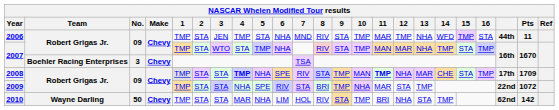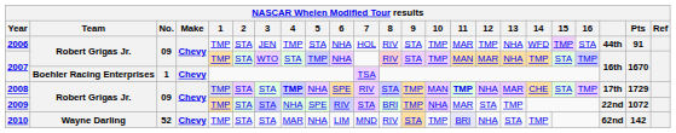 <table class="wikitable" style="text-align:center; font-size:75%">
 <tr>
 <th colspan=38><a href='#'>NASCAR Whelen Modified Tour</a> results</th>
 </tr>
 <tr>
 <th>Year</th>
 <th>Team</th>
 <th>No.</th>
 <th>Make</th>
 <th>1</th>
 <th>2</th>
 <th>3</th>
 <th>4</th>
 <th>5</th>
 <th>6</th>
 <th>7</th>
 <th>8</th>
 <th>9</th>
 <th>10</th>
 <th>11</th>
 <th>12</th>
 <th>13</th>
 <th>14</th>
 <th>15</th>
 <th>16</th>
 <th></th>
 <th>Pts</th>
 <th>Ref</th>
 </tr>
 <tr>
 <th><a href='#'>2006</a></th>
 <th rowspan=2>Robert Grigas Jr.</th>
 <th rowspan=2>09</th>
 <th rowspan=2><a href='#'>Chevy</a></th>
 <td><a href='#'>TMP</a></td>
 <td><a href='#'>STA</a></td>
 <td><a href='#'>JEN</a></td>
 <td><a href='#'>TMP</a></td>
 <td><a href='#'>STA</a></td>
 <td><a href='#'>NHA</a></td>
-<td><a href='#'>MND</a></td>
+<td><a href='#'>HOL</a></td>
 <td><a href='#'>RIV</a></td>
 <td><a href='#'>STA</a></td>
 <td><a href='#'>TMP</a></td>
 <td><a href='#'>MAR</a></td>
 <td><a href='#'>TMP</a></td>
 <td><a href='#'>NHA</a></td>
 <td><a href='#'>WFD</a></td>
 <td style="background:#EFCFFF;"><a href='#'>TMP</a><br></td>
 <td><a href='#'>STA</a></td>
 <th>44th</th>
-<th>11</th>
+<th>91</th>
 <th></th>
 </tr>
 <tr>
 <th rowspan=2><a href='#'>2007</a></th>
 <td style="background:#FFDF9F;"><a href='#'>TMP</a><br></td>
 <td style="background:#DFFFDF;"><a href='#'>STA</a><br></td>
 <td style="background:#EFCFFF;"><a href='#'>WTO</a><br></td>
 <td style="background:#DFFFDF;"><a href='#'>STA</a><br></td>
 <td style="background:#CFCFFF;"><a href='#'>TMP</a><br></td>
 <td style="background:#EFCFFF;"><a href='#'>NHA</a><br></td>
 <td></td>
 <td style="background:#FFCFCF;"><a href='#'>RIV</a><br></td>
 <td style="background:#EFCFFF;"><a href='#'>STA</a><br></td>
 <td style="background:#EFCFFF;"><a href='#'>TMP</a><br></td>
 <td style="background:#FFDF9F;"><a href='#'>MAN</a><br></td>
 <td style="background:#FFDF9F;"><a href='#'>MAR</a><br></td>
 <td style="background:#FFDF9F;"><a href='#'>NHA</a><br></td>
 <td style="background:#FFDF9F;"><a href='#'>TMP</a><br></td>
 <td style="background:#DFFFDF;"><a href='#'>STA</a><br></td>
 <td style="background:#CFCFFF;"><a href='#'>TMP</a><br></td>
 <th rowspan=2>16th</th>
 <th rowspan=2>1670</th>
 <th rowspan=2></th>
 </tr>
 <tr>
 <th>Boehler Racing Enterprises</th>
-<th>3</th>
+<th>1</th>
 <th><a href='#'>Chevy</a></th>
 <td colspan=6></td>
 <td style="background:#EFCFFF;"><a href='#'>TSA</a><br></td>
 <td colspan=9></td>
 </tr>
 <tr>
 <th><a href='#'>2008</a></th>
 <th rowspan=2>Robert Grigas Jr.</th>
 <th rowspan=2>09</th>
 <th rowspan=2><a href='#'>Chevy</a></th>
 <td style="background:#DFDFDF;"><a href='#'>TMP</a><br></td>
 <td style="background:#EFCFFF;"><a href='#'>STA</a><br></td>
 <td style="background:#DFFFDF;"><a href='#'>STA</a><br></td>
 <td style="background:#CFCFFF;"><strong><a href='#'>TMP</a></strong><br></td>
 <td style="background:#EFCFFF;"><a href='#'>NHA</a><br></td>
 <td style="background:#FFDF9F;"><a href='#'>SPE</a><br></td>
 <td style="background:#EFCFFF;"><a href='#'>RIV</a><br></td>
 <td style="background:#CFCFFF;"><a href='#'>STA</a><br></td>
 <td style="background:#FFDF9F;"><a href='#'>TMP</a><br></td>
 <td style="background:#EFCFFF;"><a href='#'>MAN</a><br></td>
 <td style="background:#DFFFDF;"><strong><a href='#'>TMP</a><br></strong></td>
 <td style="background:#EFCFFF;"><a href='#'>NHA</a><br></td>
 <td style="background:#EFCFFF;"><a href='#'>MAR</a><br></td>
 <td style="background:#FFDF9F;"><a href='#'>CHE</a><br></td>
 <td style="background:#DFFFDF;"><a href='#'>STA</a><br></td>
 <td style="background:#EFCFFF;"><a href='#'>TMP</a><br></td>
 <th>17th</th>
-<th>1709</th>
+<th>1729</th>
 <th></th>
 </tr>
 <tr>
 <th><a href='#'>2009</a></th>
 <td style="background:#FFDF9F;"><a href='#'>TMP</a><br></td>
 <td style="background:#DFFFDF;"><a href='#'>STA</a><br></td>
 <td style="background:#CFCFFF;"><a href='#'>STA</a><br></td>
 <td style="background:#DFFFDF;"><a href='#'>NHA</a><br></td>
 <td style="background:#DFFFDF;"><a href='#'>SPE</a><br></td>
 <td style="background:#CFCFFF;"><a href='#'>RIV</a><br></td>
 <td style="background:#EFCFFF;"><a href='#'>STA</a><br></td>
 <td style="background:#DFFFDF;"><a href='#'>BRI</a><br></td>
 <td style="background:#FFDF9F;"><a href='#'>TMP</a><br></td>
 <td style="background:#EFCFFF;"><a href='#'>NHA</a><br></td>
 <td><a href='#'>MAR</a></td>
 <td><a href='#'>STA</a></td>
 <td><a href='#'>TMP</a></td>
 <td colspan=3></td>
 <th>22nd</th>
 <th>1072</th>
 <th></th>
 </tr>
 <tr>
 <th><a href='#'>2010</a></th>
 <th>Wayne Darling</th>
-<th>50</th>
+<th>52</th>
 <th><a href='#'>Chevy</a></th>
 <td><a href='#'>TMP</a></td>
 <td><a href='#'>STA</a></td>
 <td><a href='#'>STA</a></td>
 <td><a href='#'>MAR</a></td>
 <td><a href='#'>NHA</a></td>
 <td><a href='#'>LIM</a></td>
-<td><a href='#'>HOL</a></td>
+<td><a href='#'>MND</a></td>
 <td><a href='#'>RIV</a></td>
 <td style="background:#FFDF9F;"><a href='#'>STA</a><br></td>
 <td><a href='#'>TMP</a></td>
-<td><a href='#'>BRI</a></td>
+<td style="background: lavender;"><a href='#'>BRI</a></td>
 <td><a href='#'>NHA</a></td>
 <td><a href='#'>STA</a></td>
 <td><a href='#'>TMP</a></td>
 <td colspan=2></td>
 <th>62nd</th>
 <th>142</th>
 <th></th>
 </tr>
 </table>
